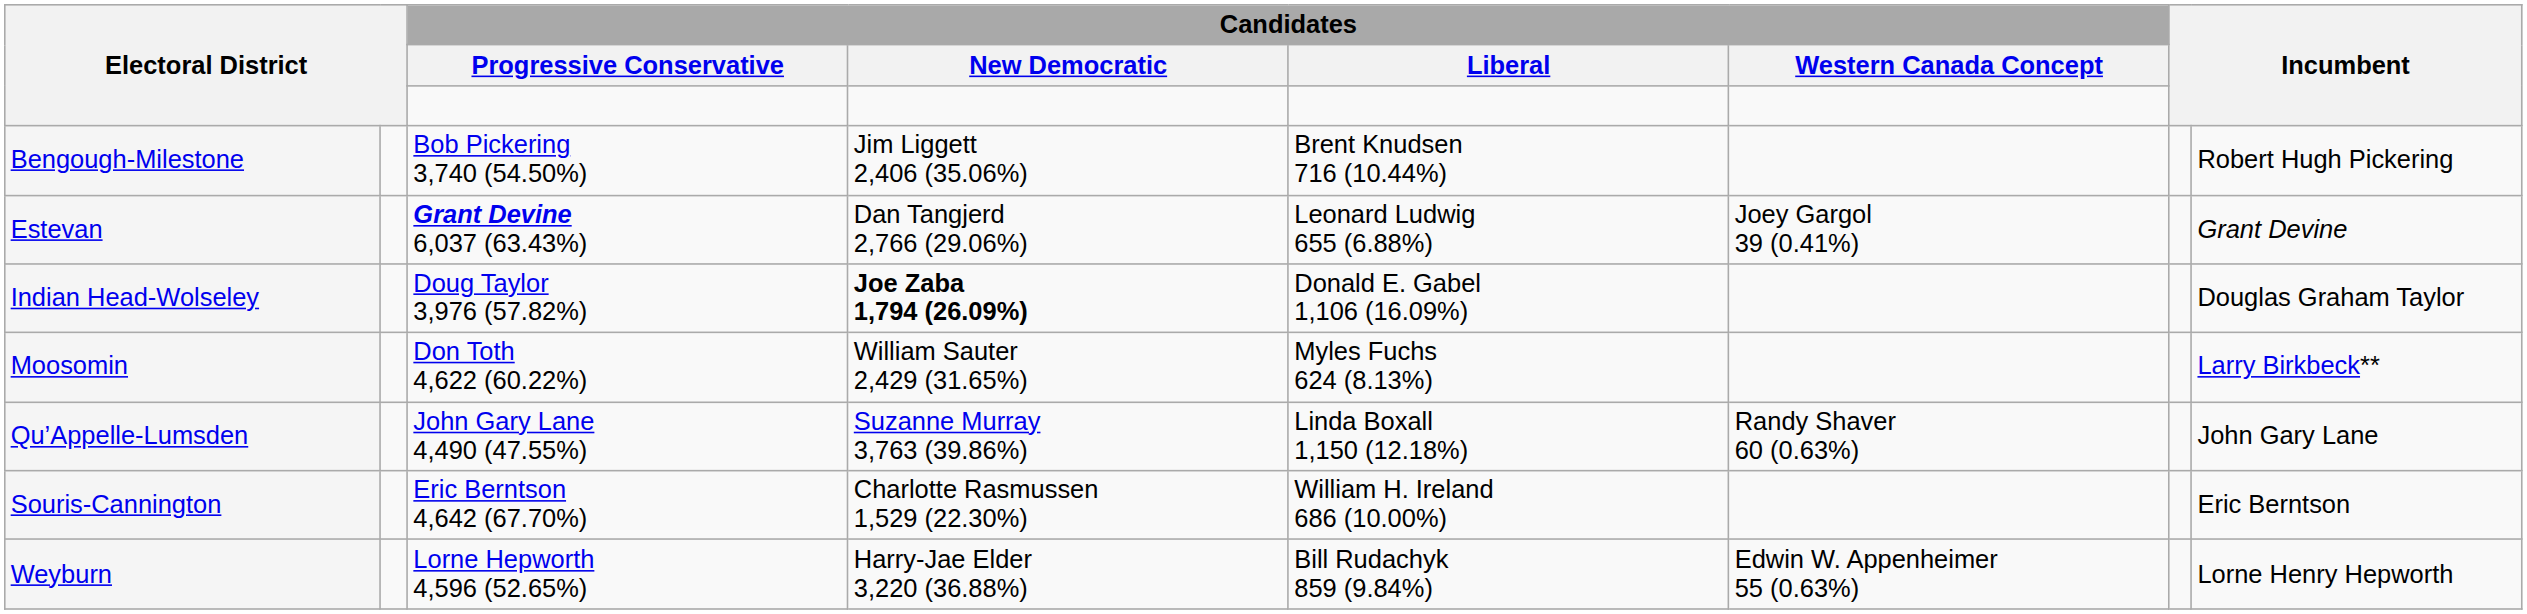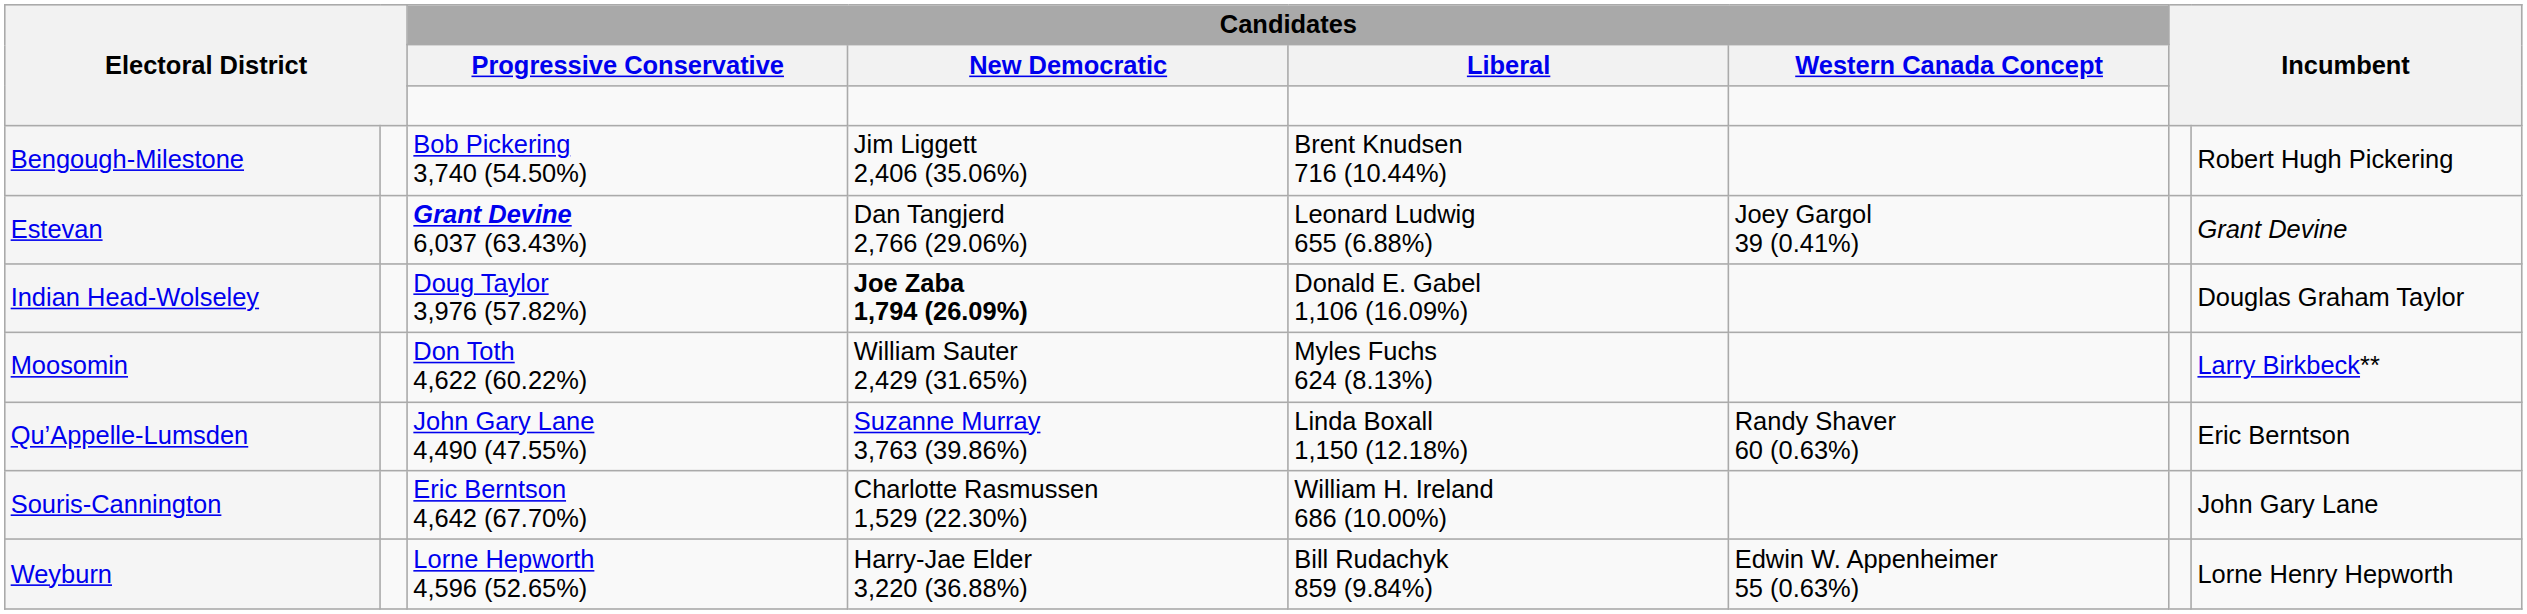 <table class="wikitable" style="width:100%">
 <tr>
 <th style="width:16%;" style="background:darkgrey;" rowspan=3 colspan=2>Electoral District</th>
 <th style="background:darkgrey;" colspan=4>Candidates</th>
 <th style="width:14%;" style="background:darkgrey;" rowspan=3 colspan=2>Incumbent</th>
 </tr>
 <tr>
 <th width=17.5%><a href='#'>Progressive Conservative</a></th>
 <th width=17.5%><a href='#'>New Democratic</a></th>
 <th width=17.5%><a href='#'>Liberal</a></th>
 <th width=17.5%><a href='#'>Western Canada Concept</a></th>
 </tr>
 <tr>
 <td width=17.5% > </td>
 <td width=17.5% > </td>
 <td width=17.5% > </td>
 <td width=17.5% > </td>
 </tr>
 <tr>
 <td bgcolor=whitesmoke><a href='#'>Bengough-Milestone</a></td>
 <td> </td>
 <td><a href='#'>Bob Pickering</a> <br>3,740 (54.50%)</td>
 <td>Jim Liggett <br>2,406 (35.06%)</td>
 <td>Brent Knudsen <br>716 (10.44%)</td>
 <td></td>
 <td> </td>
 <td>Robert Hugh Pickering</td>
 </tr>
 <tr>
 <td bgcolor=whitesmoke><a href='#'>Estevan</a></td>
 <td> </td>
 <td><strong><em><a href='#'>Grant Devine</a></em></strong> <br>6,037 (63.43%)</td>
 <td>Dan Tangjerd <br>2,766 (29.06%)</td>
 <td>Leonard Ludwig <br>655 (6.88%)</td>
 <td>Joey Gargol <br>39 (0.41%)</td>
 <td> </td>
 <td><em>Grant Devine</em></td>
 </tr>
 <tr>
 <td bgcolor=whitesmoke><a href='#'>Indian Head-Wolseley</a></td>
 <td> </td>
 <td><a href='#'>Doug Taylor</a> <br>3,976 (57.82%)</td>
 <td><strong>Joe Zaba <br>1,794 (26.09%)</strong></td>
 <td>Donald E. Gabel <br>1,106 (16.09%)</td>
 <td></td>
 <td> </td>
 <td>Douglas Graham Taylor</td>
 </tr>
 <tr>
 <td bgcolor=whitesmoke><a href='#'>Moosomin</a></td>
 <td> </td>
 <td><a href='#'>Don Toth</a> <br>4,622 (60.22%)</td>
 <td>William Sauter <br>2,429 (31.65%)</td>
 <td>Myles Fuchs <br>624 (8.13%)</td>
 <td></td>
 <td> </td>
 <td><a href='#'>Larry Birkbeck</a>**</td>
 </tr>
 <tr>
 <td bgcolor=whitesmoke><a href='#'>Qu’Appelle-Lumsden</a></td>
 <td> </td>
 <td><a href='#'>John Gary Lane</a> <br>4,490 (47.55%)</td>
 <td><a href='#'>Suzanne Murray</a> <br>3,763 (39.86%)</td>
 <td>Linda Boxall <br>1,150 (12.18%)</td>
 <td>Randy Shaver <br>60 (0.63%)</td>
 <td> </td>
-<td>John Gary Lane</td>
+<td>Eric Berntson</td>
 </tr>
 <tr>
 <td bgcolor=whitesmoke><a href='#'>Souris-Cannington</a></td>
 <td> </td>
 <td><a href='#'>Eric Berntson</a> <br>4,642 (67.70%)</td>
 <td>Charlotte Rasmussen <br>1,529 (22.30%)</td>
 <td>William H. Ireland <br>686 (10.00%)</td>
 <td></td>
 <td> </td>
-<td>Eric Berntson</td>
+<td>John Gary Lane</td>
 </tr>
 <tr>
 <td bgcolor=whitesmoke><a href='#'>Weyburn</a></td>
 <td> </td>
 <td><a href='#'>Lorne Hepworth</a> <br>4,596 (52.65%)</td>
 <td>Harry-Jae Elder <br>3,220 (36.88%)</td>
 <td>Bill Rudachyk <br>859 (9.84%)</td>
 <td>Edwin W. Appenheimer <br>55 (0.63%)</td>
 <td> </td>
 <td>Lorne Henry Hepworth</td>
 </tr>
 </table>
